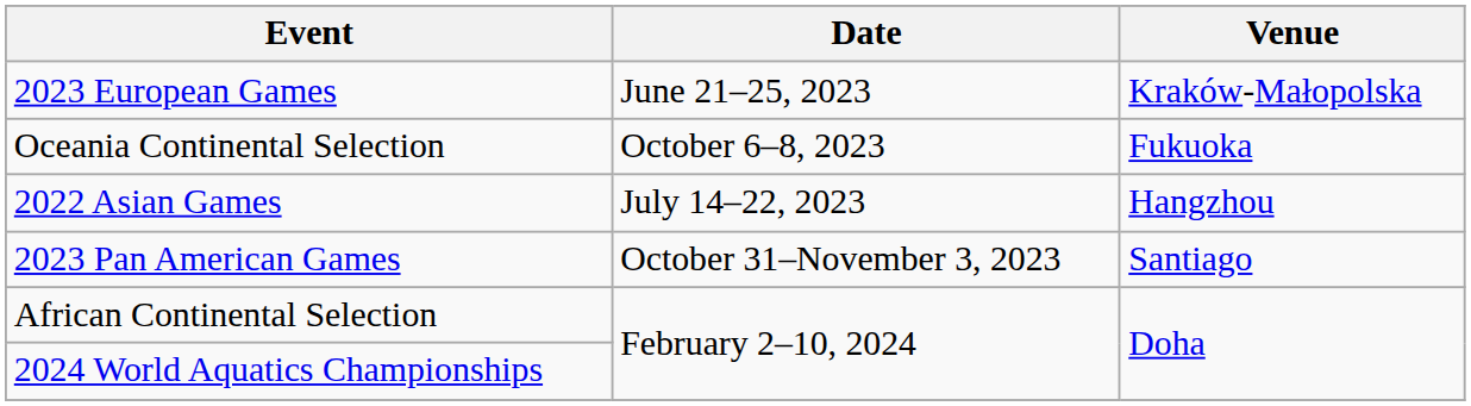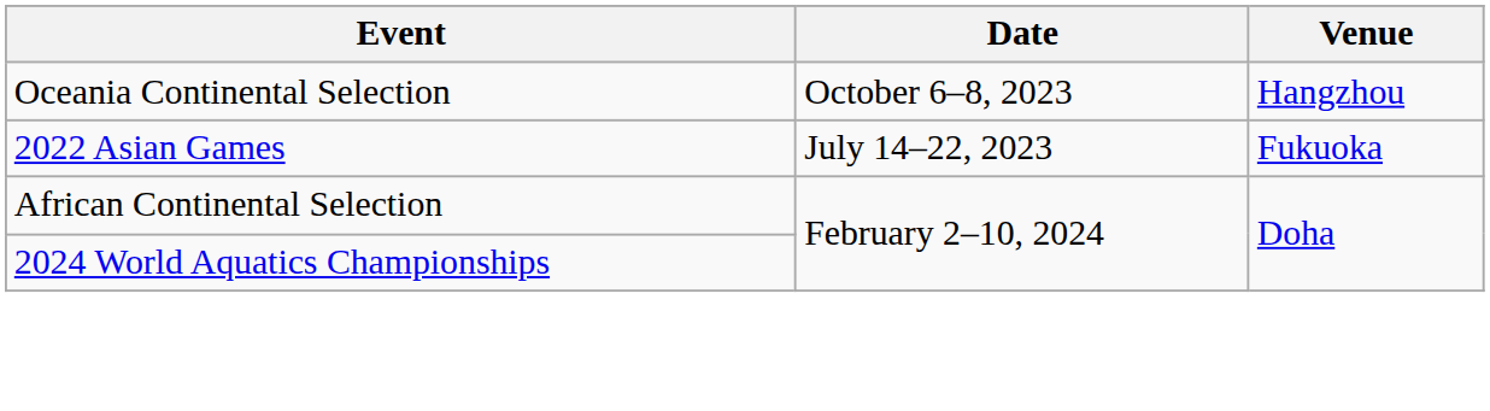 <table class="wikitable" width=660>
 <tr>
 <th>Event</th>
 <th>Date</th>
 <th>Venue</th>
 </tr>
 <tr>
-<td><a href='#'>2023 European Games</a></td>
-<td>June 21–25, 2023</td>
-<td> <a href='#'>Kraków</a>-<a href='#'>Małopolska</a></td>
-</tr>
-<tr>
 <td>Oceania Continental Selection</td>
 <td>October 6–8, 2023</td>
-<td> <a href='#'>Fukuoka</a></td>
+<td> <a href='#'>Hangzhou</a></td>
 </tr>
 <tr>
 <td><a href='#'>2022 Asian Games</a></td>
 <td>July 14–22, 2023</td>
-<td> <a href='#'>Hangzhou</a></td>
-</tr>
-<tr>
-<td><a href='#'>2023 Pan American Games</a></td>
-<td>October 31–November 3, 2023</td>
-<td> <a href='#'>Santiago</a></td>
+<td> <a href='#'>Fukuoka</a></td>
 </tr>
 <tr>
 <td>African Continental Selection</td>
 <td rowspan=2>February 2–10, 2024</td>
 <td rowspan=2> <a href='#'>Doha</a></td>
 </tr>
 <tr>
 <td><a href='#'>2024 World Aquatics Championships</a></td>
 </tr>
 </table>
